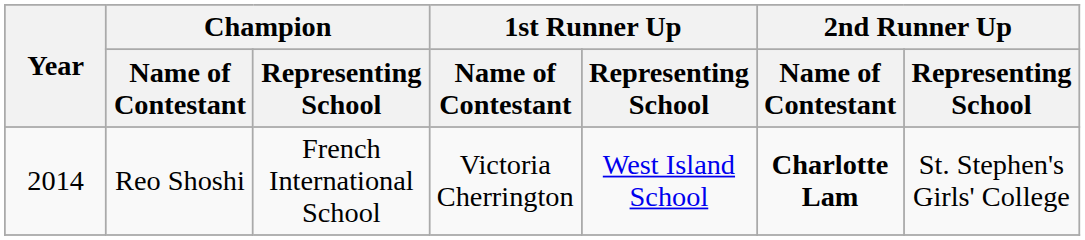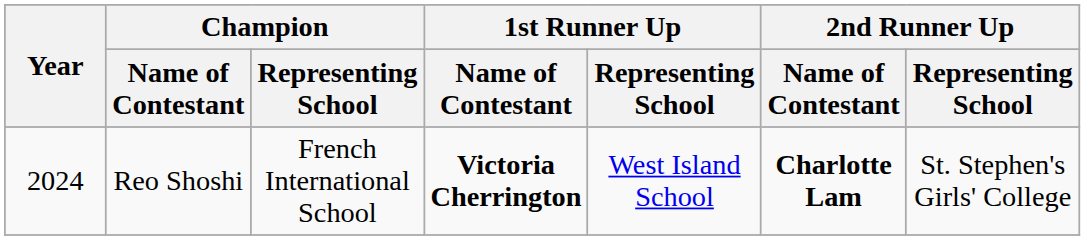 <table class="wikitable" style="text-align:center;">
 <tr>
 <th rowspan="2" width=50>Year</th>
 <th colspan="2" width=350>Champion</th>
 <th colspan="2" width=350>1st Runner Up</th>
 <th colspan="2" width=350>2nd Runner Up</th>
 </tr>
 <tr>
 <th>Name of Contestant</th>
 <th>Representing School</th>
 <th>Name of Contestant</th>
 <th>Representing School</th>
 <th>Name of Contestant</th>
 <th>Representing School</th>
 </tr>
 <tr>
-<td>2014</td>
+<td>2024</td>
 <td>Reo Shoshi </td>
 <td>French International School</td>
-<td>Victoria Cherrington</td>
+<td><strong>Victoria Cherrington</strong></td>
 <td><a href='#'>West Island School</a></td>
 <td><strong>Charlotte Lam</strong></td>
 <td>St. Stephen's Girls' College</td>
 </tr>
 </table>
